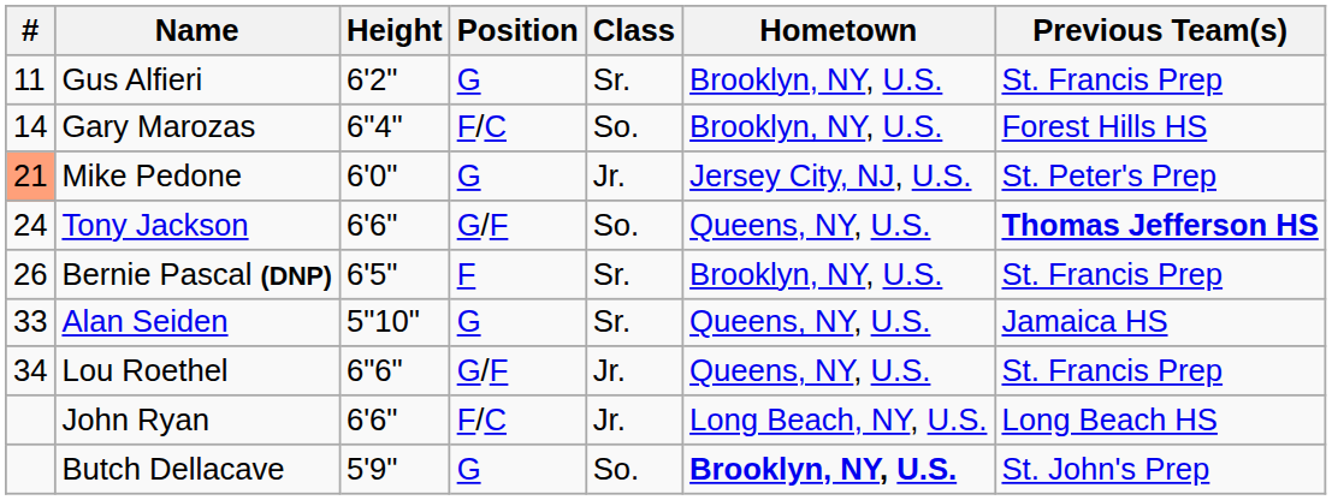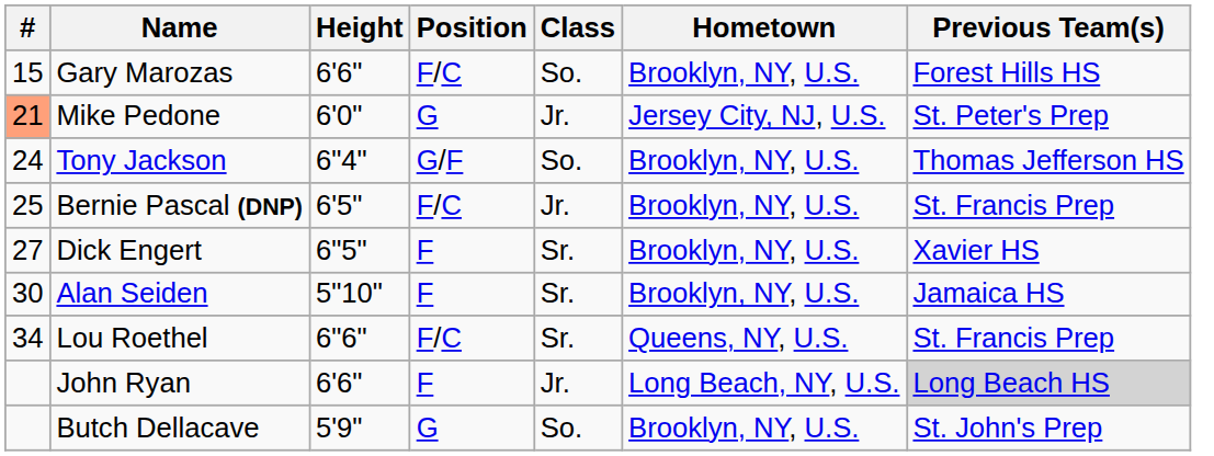 <table class="wikitable" style="font-size: 90%">
 <tr>
 <th>#</th>
 <th>Name</th>
 <th>Height</th>
 <th>Position</th>
 <th>Class</th>
 <th>Hometown</th>
 <th>Previous Team(s)</th>
 </tr>
 <tr>
-<td>11</td>
-<td>Gus Alfieri</td>
-<td>6'2"</td>
-<td><a href='#'>G</a></td>
-<td>Sr.</td>
-<td><a href='#'>Brooklyn, NY</a>, <a href='#'>U.S.</a></td>
-<td><a href='#'>St. Francis Prep</a></td>
-</tr>
-<tr>
-<td>14</td>
+<td>15</td>
 <td>Gary Marozas</td>
-<td>6"4"</td>
+<td>6'6"</td>
 <td><a href='#'>F</a>/<a href='#'>C</a></td>
 <td>So.</td>
 <td><a href='#'>Brooklyn, NY</a>, <a href='#'>U.S.</a></td>
 <td><a href='#'>Forest Hills HS</a></td>
 </tr>
 <tr>
 <td style="background: lightsalmon;">21</td>
 <td>Mike Pedone</td>
 <td>6'0"</td>
 <td><a href='#'>G</a></td>
 <td>Jr.</td>
 <td><a href='#'>Jersey City, NJ</a>, <a href='#'>U.S.</a></td>
 <td><a href='#'>St. Peter's Prep</a></td>
 </tr>
 <tr>
 <td>24</td>
 <td><a href='#'>Tony Jackson</a></td>
-<td>6'6"</td>
+<td>6"4"</td>
 <td><a href='#'>G</a>/<a href='#'>F</a></td>
 <td>So.</td>
-<td><a href='#'>Queens, NY</a>, <a href='#'>U.S.</a></td>
-<td><strong><a href='#'>Thomas Jefferson HS</a></strong></td>
+<td><a href='#'>Brooklyn, NY</a>, <a href='#'>U.S.</a></td>
+<td><a href='#'>Thomas Jefferson HS</a></td>
 </tr>
 <tr>
-<td>26</td>
+<td>25</td>
 <td>Bernie Pascal <small><strong>(DNP)</strong></small></td>
 <td>6'5"</td>
-<td><a href='#'>F</a></td>
-<td>Sr.</td>
+<td><a href='#'>F</a>/<a href='#'>C</a></td>
+<td>Jr.</td>
 <td><a href='#'>Brooklyn, NY</a>, <a href='#'>U.S.</a></td>
 <td><a href='#'>St. Francis Prep</a></td>
 </tr>
 <tr>
-<td>33</td>
+<td>27</td>
+<td>Dick Engert</td>
+<td>6"5"</td>
+<td><a href='#'>F</a></td>
+<td>Sr.</td>
+<td><a href='#'>Brooklyn, NY</a>, <a href='#'>U.S.</a></td>
+<td><a href='#'>Xavier HS</a></td>
+</tr>
+<tr>
+<td>30</td>
 <td><a href='#'>Alan Seiden</a></td>
 <td>5"10"</td>
-<td><a href='#'>G</a></td>
+<td><a href='#'>F</a></td>
 <td>Sr.</td>
-<td><a href='#'>Queens, NY</a>, <a href='#'>U.S.</a></td>
+<td><a href='#'>Brooklyn, NY</a>, <a href='#'>U.S.</a></td>
 <td><a href='#'>Jamaica HS</a></td>
 </tr>
 <tr>
 <td>34</td>
 <td>Lou Roethel</td>
 <td>6"6"</td>
-<td><a href='#'>G</a>/<a href='#'>F</a></td>
-<td>Jr.</td>
+<td><a href='#'>F</a>/<a href='#'>C</a></td>
+<td>Sr.</td>
 <td><a href='#'>Queens, NY</a>, <a href='#'>U.S.</a></td>
 <td><a href='#'>St. Francis Prep</a></td>
 </tr>
 <tr>
 <td></td>
 <td>John Ryan</td>
 <td>6'6"</td>
-<td><a href='#'>F</a>/<a href='#'>C</a></td>
+<td><a href='#'>F</a></td>
 <td>Jr.</td>
 <td><a href='#'>Long Beach, NY</a>, <a href='#'>U.S.</a></td>
-<td><a href='#'>Long Beach HS</a></td>
+<td style="background: lightgrey;"><a href='#'>Long Beach HS</a></td>
 </tr>
 <tr>
 <td></td>
 <td>Butch Dellacave</td>
 <td>5'9"</td>
 <td><a href='#'>G</a></td>
 <td>So.</td>
-<td><strong><a href='#'>Brooklyn, NY</a>, <a href='#'>U.S.</a></strong></td>
+<td><a href='#'>Brooklyn, NY</a>, <a href='#'>U.S.</a></td>
 <td><a href='#'>St. John's Prep</a></td>
 </tr>
 </table>
